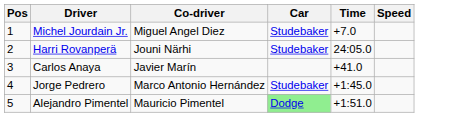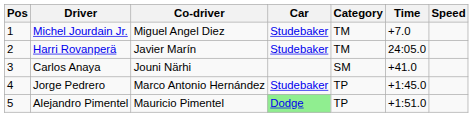 <table class="wikitable">
 <tr>
 <th>Pos</th>
 <th>Driver</th>
 <th>Co-driver</th>
 <th>Car</th>
+<th>Category</th>
 <th>Time</th>
 <th>Speed</th>
 </tr>
 <tr>
 <td>1</td>
 <td> <a href='#'>Michel Jourdain Jr.</a></td>
 <td> Miguel Angel Diez</td>
 <td><a href='#'>Studebaker</a></td>
+<td>TM</td>
 <td>+7.0</td>
 <td></td>
 </tr>
 <tr>
 <td>2</td>
 <td> <a href='#'>Harri Rovanperä</a></td>
-<td> Jouni Närhi</td>
+<td> Javier Marín</td>
 <td><a href='#'>Studebaker</a></td>
+<td>TM</td>
 <td>24:05.0</td>
 <td></td>
 </tr>
 <tr>
 <td>3</td>
 <td> Carlos Anaya</td>
-<td> Javier Marín</td>
+<td> Jouni Närhi</td>
 <td></td>
+<td>SM</td>
 <td>+41.0</td>
 <td></td>
 </tr>
 <tr>
 <td>4</td>
 <td> Jorge Pedrero</td>
 <td> Marco Antonio Hernández</td>
 <td><a href='#'>Studebaker</a></td>
+<td>TP</td>
 <td>+1:45.0</td>
 <td></td>
 </tr>
 <tr>
 <td>5</td>
 <td> Alejandro Pimentel</td>
 <td> Mauricio Pimentel</td>
 <td style="background: lightgreen;"><a href='#'>Dodge</a></td>
+<td>TP</td>
 <td>+1:51.0</td>
 <td></td>
 </tr>
 </table>
